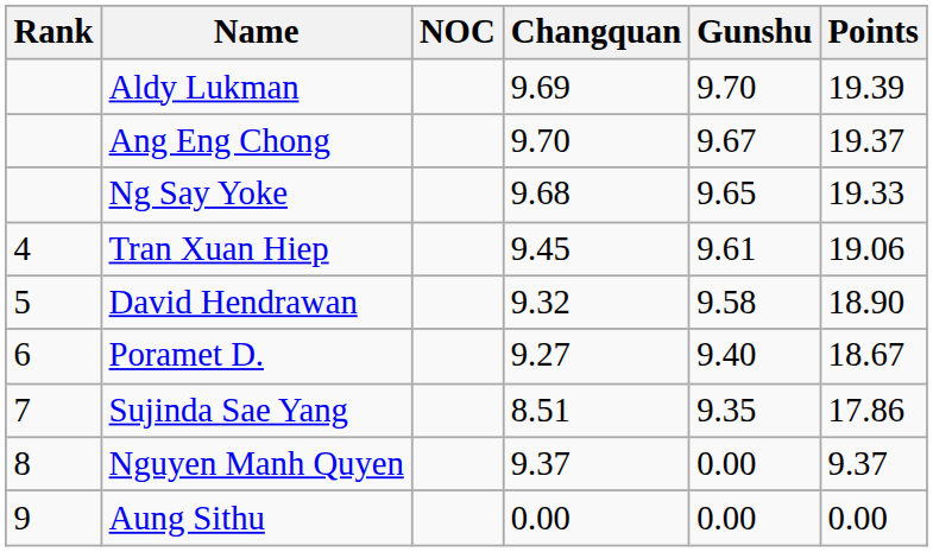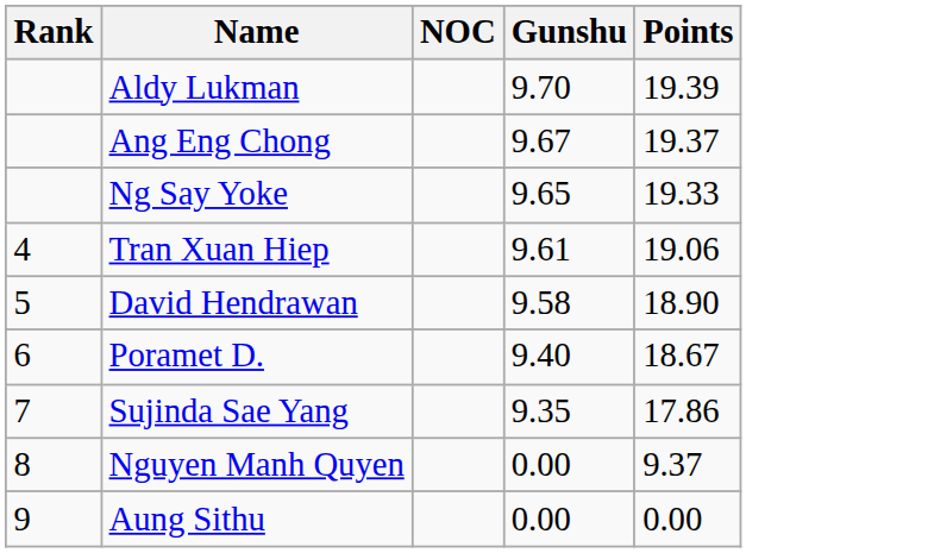 <table class="wikitable sortable">
 <tr>
 <th>Rank</th>
 <th>Name</th>
 <th>NOC</th>
-<th>Changquan</th>
 <th>Gunshu</th>
 <th>Points</th>
 </tr>
 <tr>
 <td></td>
 <td><a href='#'>Aldy Lukman</a></td>
 <td></td>
-<td>9.69</td>
 <td>9.70</td>
 <td>19.39</td>
 </tr>
 <tr>
 <td></td>
 <td><a href='#'>Ang Eng Chong</a></td>
 <td></td>
-<td>9.70</td>
 <td>9.67</td>
 <td>19.37</td>
 </tr>
 <tr>
 <td></td>
 <td><a href='#'>Ng Say Yoke</a></td>
 <td></td>
-<td>9.68</td>
 <td>9.65</td>
 <td>19.33</td>
 </tr>
 <tr>
 <td>4</td>
 <td><a href='#'>Tran Xuan Hiep</a></td>
 <td></td>
-<td>9.45</td>
 <td>9.61</td>
 <td>19.06</td>
 </tr>
 <tr>
 <td>5</td>
 <td><a href='#'>David Hendrawan</a></td>
 <td></td>
-<td>9.32</td>
 <td>9.58</td>
 <td>18.90</td>
 </tr>
 <tr>
 <td>6</td>
 <td><a href='#'>Poramet D.</a></td>
 <td></td>
-<td>9.27</td>
 <td>9.40</td>
 <td>18.67</td>
 </tr>
 <tr>
 <td>7</td>
 <td><a href='#'>Sujinda Sae Yang</a></td>
 <td></td>
-<td>8.51</td>
 <td>9.35</td>
 <td>17.86</td>
 </tr>
 <tr>
 <td>8</td>
 <td><a href='#'>Nguyen Manh Quyen</a></td>
 <td></td>
-<td>9.37</td>
 <td>0.00</td>
 <td>9.37</td>
 </tr>
 <tr>
 <td>9</td>
 <td><a href='#'>Aung Sithu</a></td>
 <td></td>
 <td>0.00</td>
 <td>0.00</td>
-<td>0.00</td>
 </tr>
 </table>
